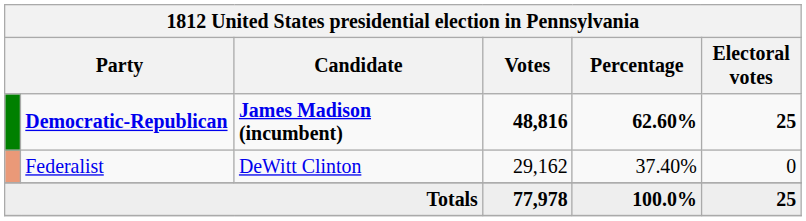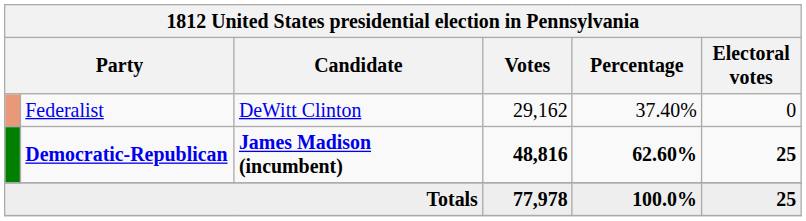 <table class="wikitable" style="font-size: 95%;">
 <tr>
 <th colspan="6">1812 United States presidential election in Pennsylvania</th>
 </tr>
 <tr>
 <th colspan="2" style="width: 15em">Party</th>
 <th style="width: 17em">Candidate</th>
 <th style="width: 5em">Votes</th>
 <th style="width: 7em">Percentage</th>
 <th style="width: 5em">Electoral votes</th>
 </tr>
 <tr>
+<th style="background-color:#EA9978; width: 3px"></th>
+<td style="width: 130px"><a href='#'>Federalist</a></td>
+<td><a href='#'>DeWitt Clinton</a></td>
+<td align="right">29,162</td>
+<td align="right">37.40%</td>
+<td align="right">0</td>
+</tr>
+<tr>
 <th style="background-color:#008000; width: 3px"></th>
 <td style="width: 130px"><strong><a href='#'>Democratic-Republican</a></strong></td>
 <td><strong><a href='#'>James Madison</a> (incumbent)</strong></td>
 <td align="right"><strong>48,816</strong></td>
 <td align="right"><strong>62.60%</strong></td>
 <td align="right"><strong>25</strong></td>
-</tr>
-<tr>
-<th style="background-color:#EA9978; width: 3px"></th>
-<td style="width: 130px"><a href='#'>Federalist</a></td>
-<td><a href='#'>DeWitt Clinton</a></td>
-<td align="right">29,162</td>
-<td align="right">37.40%</td>
-<td align="right">0</td>
 </tr>
 <tr>
 </tr>
 <tr bgcolor="#EEEEEE">
 <td colspan="3" align="right"><strong>Totals</strong></td>
 <td align="right"><strong>77,978</strong></td>
 <td align="right"><strong>100.0%</strong></td>
 <td align="right"><strong>25</strong></td>
 </tr>
 <tr>
 </tr>
 </table>
